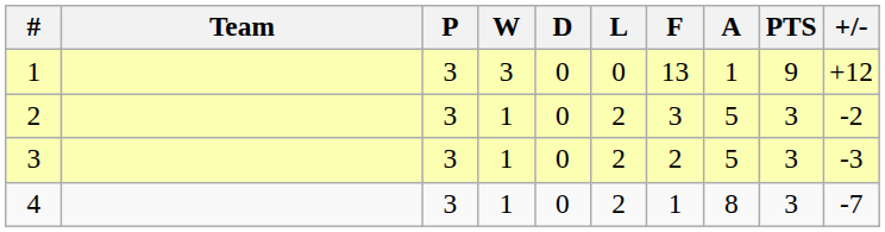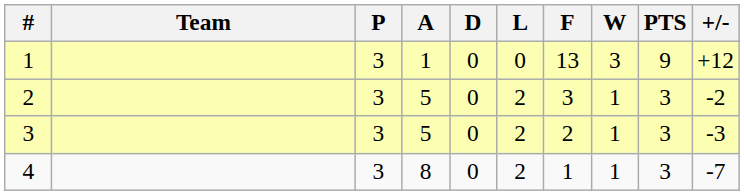 <table class="wikitable" border="1">
 <tr>
 <th width="25">#</th>
 <th width="200">Team</th>
 <th width="25">P</th>
-<th width="25">W</th>
+<th width="25">A</th>
 <th width="25">D</th>
 <th width="25">L</th>
 <th width="25">F</th>
-<th width="25">A</th>
+<th width="25">W</th>
 <th width="25">PTS</th>
 <th width="25">+/-</th>
 </tr>
 <tr bgcolor="FCFFB2">
 <td align="center">1</td>
 <td></td>
 <td align="center">3</td>
-<td align="center">3</td>
+<td align="center">1</td>
 <td align="center">0</td>
 <td align="center">0</td>
 <td align="center">13</td>
-<td align="center">1</td>
+<td align="center">3</td>
 <td align="center">9</td>
 <td align="center">+12</td>
 </tr>
 <tr bgcolor="FCFFB2">
 <td align="center">2</td>
 <td></td>
 <td align="center">3</td>
-<td align="center">1</td>
+<td align="center">5</td>
 <td align="center">0</td>
 <td align="center">2</td>
 <td align="center">3</td>
-<td align="center">5</td>
+<td align="center">1</td>
 <td align="center">3</td>
 <td align="center">-2</td>
 </tr>
 <tr bgcolor="FCFFB2">
 <td align="center">3</td>
 <td></td>
 <td align="center">3</td>
-<td align="center">1</td>
+<td align="center">5</td>
 <td align="center">0</td>
 <td align="center">2</td>
 <td align="center">2</td>
-<td align="center">5</td>
+<td align="center">1</td>
 <td align="center">3</td>
 <td align="center">-3</td>
 </tr>
 <tr>
 <td align="center">4</td>
 <td></td>
 <td align="center">3</td>
-<td align="center">1</td>
+<td align="center">8</td>
 <td align="center">0</td>
 <td align="center">2</td>
 <td align="center">1</td>
-<td align="center">8</td>
+<td align="center">1</td>
 <td align="center">3</td>
 <td align="center">-7</td>
 </tr>
 </table>
